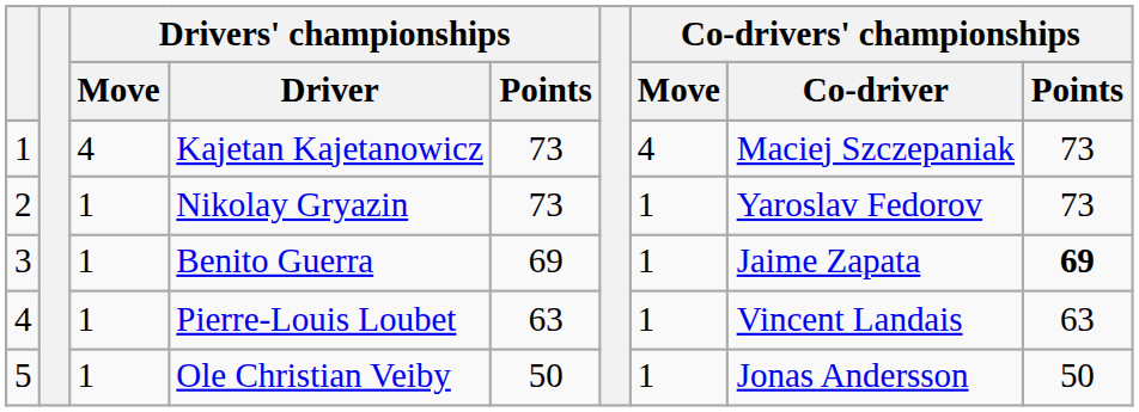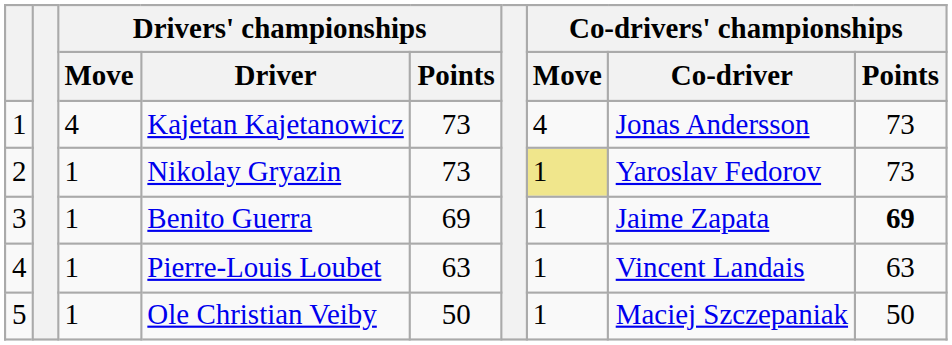 <table class="wikitable" style="font-size:85%;">
 <tr>
 <th rowspan="2"></th>
 <th rowspan="7" style="width:5px;"></th>
 <th colspan="3">Drivers' championships</th>
 <th rowspan="7" style="width:5px;"></th>
 <th colspan="3">Co-drivers' championships</th>
 </tr>
 <tr>
 <th>Move</th>
 <th>Driver</th>
 <th>Points</th>
 <th>Move</th>
 <th>Co-driver</th>
 <th>Points</th>
 </tr>
 <tr>
 <td align="center">1</td>
 <td> 4</td>
 <td nowrap><a href='#'>Kajetan Kajetanowicz</a></td>
 <td align="center">73</td>
 <td> 4</td>
-<td nowrap><a href='#'>Maciej Szczepaniak</a></td>
+<td><a href='#'>Jonas Andersson</a></td>
 <td align="center">73</td>
 </tr>
 <tr>
 <td align="center">2</td>
 <td> 1</td>
 <td><a href='#'>Nikolay Gryazin</a></td>
 <td align="center">73</td>
-<td> 1</td>
+<td style="background: khaki;"> 1</td>
 <td><a href='#'>Yaroslav Fedorov</a></td>
 <td align="center">73</td>
 </tr>
 <tr>
 <td align="center">3</td>
 <td> 1</td>
 <td><a href='#'>Benito Guerra</a></td>
 <td align="center">69</td>
 <td> 1</td>
 <td><a href='#'>Jaime Zapata</a></td>
 <td align="center"><strong>69</strong></td>
 </tr>
 <tr>
 <td align="center">4</td>
 <td> 1</td>
 <td nowrap><a href='#'>Pierre-Louis Loubet</a></td>
 <td align="center">63</td>
 <td> 1</td>
 <td><a href='#'>Vincent Landais</a></td>
 <td align="center">63</td>
 </tr>
 <tr>
 <td align="center">5</td>
 <td> 1</td>
 <td><a href='#'>Ole Christian Veiby</a></td>
 <td align="center">50</td>
 <td> 1</td>
-<td><a href='#'>Jonas Andersson</a></td>
+<td nowrap><a href='#'>Maciej Szczepaniak</a></td>
 <td align="center">50</td>
 </tr>
 </table>
